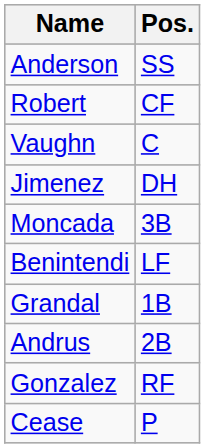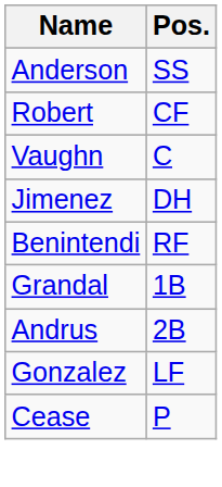 <table class="wikitable">
 <tr>
 <th>Name</th>
 <th>Pos.</th>
 </tr>
 <tr>
 <td><a href='#'>Anderson</a></td>
 <td><a href='#'>SS</a></td>
 </tr>
 <tr>
 <td><a href='#'>Robert</a></td>
 <td><a href='#'>CF</a></td>
 </tr>
 <tr>
 <td><a href='#'>Vaughn</a></td>
 <td><a href='#'>C</a></td>
 </tr>
 <tr>
 <td><a href='#'>Jimenez</a></td>
 <td><a href='#'>DH</a></td>
 </tr>
 <tr>
-<td><a href='#'>Moncada</a></td>
-<td><a href='#'>3B</a></td>
-</tr>
-<tr>
 <td><a href='#'>Benintendi</a></td>
-<td><a href='#'>LF</a></td>
+<td><a href='#'>RF</a></td>
 </tr>
 <tr>
 <td><a href='#'>Grandal</a></td>
 <td><a href='#'>1B</a></td>
 </tr>
 <tr>
 <td><a href='#'>Andrus</a></td>
 <td><a href='#'>2B</a></td>
 </tr>
 <tr>
 <td><a href='#'>Gonzalez</a></td>
-<td><a href='#'>RF</a></td>
+<td><a href='#'>LF</a></td>
 </tr>
 <tr>
 <td><a href='#'>Cease</a></td>
 <td><a href='#'>P</a></td>
 </tr>
 </table>
